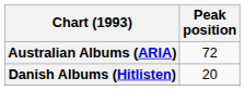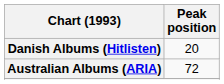 <table class="wikitable sortable plainrowheaders">
 <tr>
 <th>Chart (1993)</th>
 <th>Peak<br>position</th>
 </tr>
 <tr>
+<th scope="row">Danish Albums (<a href='#'>Hitlisten</a>)</th>
+<td style="text-align:center;">20</td>
+</tr>
+<tr>
 <th scope="row">Australian Albums (<a href='#'>ARIA</a>)</th>
 <td style="text-align:center;">72</td>
-</tr>
-<tr>
-<th scope="row">Danish Albums (<a href='#'>Hitlisten</a>)</th>
-<td style="text-align:center;">20</td>
 </tr>
 <tr>
 </tr>
 <tr>
 </tr>
 </table>
